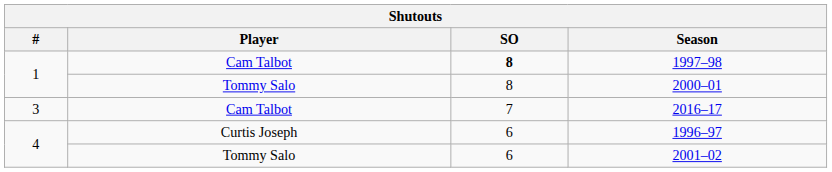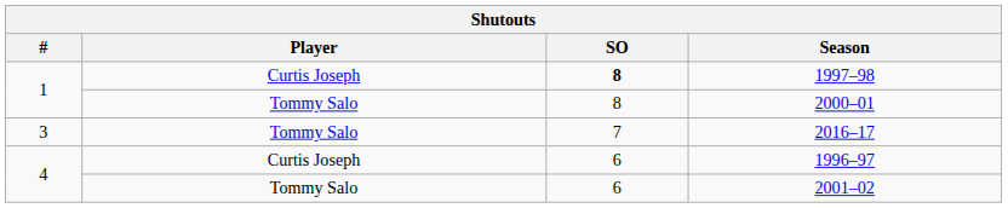 <table class="wikitable" style="text-align: center; font-size: 95%" width="70%">
 <tr>
 <th colspan="4">Shutouts</th>
 </tr>
 <tr>
 <th>#</th>
 <th>Player</th>
 <th>SO</th>
 <th>Season</th>
 </tr>
 <tr>
 <td rowspan="2">1</td>
-<td><a href='#'>Cam Talbot</a></td>
+<td><a href='#'>Curtis Joseph</a></td>
 <td><strong>8</strong></td>
 <td><a href='#'>1997–98</a></td>
 </tr>
 <tr>
 <td><a href='#'>Tommy Salo</a></td>
 <td>8</td>
 <td><a href='#'>2000–01</a></td>
 </tr>
 <tr>
 <td>3</td>
-<td><a href='#'>Cam Talbot</a></td>
+<td><a href='#'>Tommy Salo</a></td>
 <td>7</td>
 <td><a href='#'>2016–17</a></td>
 </tr>
 <tr>
 <td rowspan="2">4</td>
 <td>Curtis Joseph</td>
 <td>6</td>
 <td><a href='#'>1996–97</a></td>
 </tr>
 <tr>
 <td>Tommy Salo</td>
 <td>6</td>
 <td><a href='#'>2001–02</a></td>
 </tr>
 </table>
